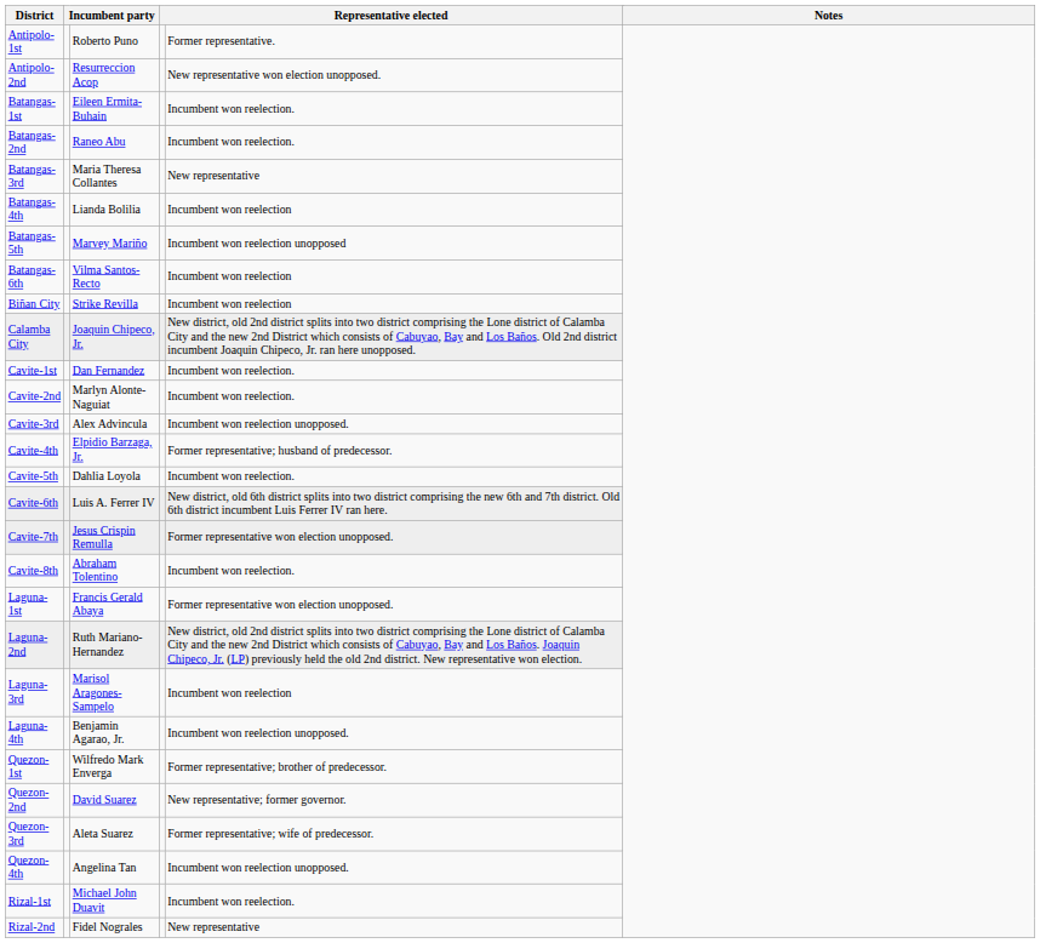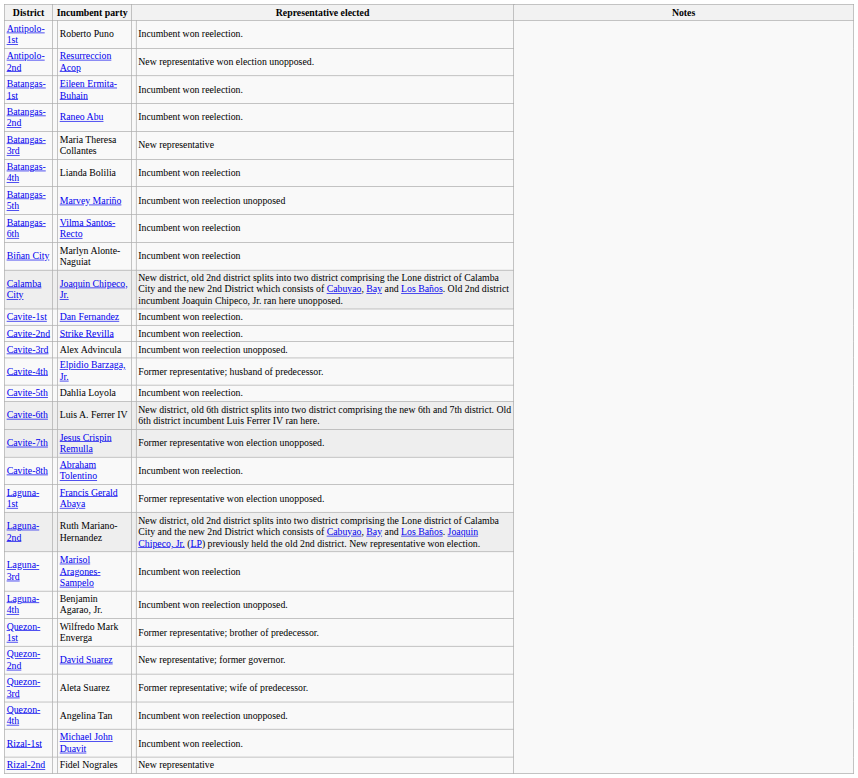 <table class=wikitable style="font-size:90%;">
 <tr>
 <th>District</th>
 <th colspan=2>Incumbent party</th>
 <th colspan=3>Representative elected</th>
 <th width=40%>Notes</th>
 </tr>
 <tr>
 <td><a href='#'>Antipolo-1st</a></td>
 <td></td>
 <td>Roberto Puno</td>
 <td></td>
-<td>Former representative.</td>
+<td>Incumbent won reelection.</td>
 </tr>
 <tr>
 <td><a href='#'>Antipolo-2nd</a></td>
 <td></td>
 <td><a href='#'>Resurreccion Acop</a></td>
 <td></td>
 <td>New representative won election unopposed.</td>
 </tr>
 <tr>
 <td><a href='#'>Batangas-1st</a></td>
 <td></td>
 <td><a href='#'>Eileen Ermita-Buhain</a></td>
 <td></td>
 <td>Incumbent won reelection.</td>
 </tr>
 <tr>
 <td><a href='#'>Batangas-2nd</a></td>
 <td></td>
 <td><a href='#'>Raneo Abu</a></td>
 <td></td>
 <td>Incumbent won reelection.</td>
 </tr>
 <tr>
 <td><a href='#'>Batangas-3rd</a></td>
 <td></td>
 <td>Maria Theresa Collantes</td>
 <td></td>
 <td>New representative</td>
 </tr>
 <tr>
 <td><a href='#'>Batangas-4th</a></td>
 <td></td>
 <td>Lianda Bolilia</td>
 <td></td>
 <td>Incumbent won reelection</td>
 </tr>
 <tr>
 <td><a href='#'>Batangas-5th</a></td>
 <td></td>
 <td><a href='#'>Marvey Mariño</a></td>
 <td></td>
 <td>Incumbent won reelection unopposed</td>
 </tr>
 <tr>
 <td><a href='#'>Batangas-6th</a></td>
 <td></td>
 <td><a href='#'>Vilma Santos-Recto</a></td>
 <td></td>
 <td>Incumbent won reelection</td>
 </tr>
 <tr>
 <td><a href='#'>Biñan City</a></td>
 <td></td>
-<td><a href='#'>Strike Revilla</a></td>
+<td>Marlyn Alonte-Naguiat</td>
 <td></td>
 <td>Incumbent won reelection</td>
 </tr>
 <tr bgcolor=#eee>
 <td><a href='#'>Calamba City</a></td>
 <td></td>
 <td><a href='#'>Joaquin Chipeco, Jr.</a></td>
 <td></td>
 <td>New district, old 2nd district splits into two district comprising the Lone district of Calamba City and the new 2nd District which consists of <a href='#'>Cabuyao</a>,  <a href='#'>Bay</a> and <a href='#'>Los Baños</a>. Old 2nd district incumbent Joaquin Chipeco, Jr. ran here unopposed.</td>
 </tr>
 <tr>
 <td><a href='#'>Cavite-1st</a></td>
 <td></td>
 <td><a href='#'>Dan Fernandez</a></td>
 <td></td>
 <td>Incumbent won reelection.</td>
 </tr>
 <tr>
 <td><a href='#'>Cavite-2nd</a></td>
 <td></td>
-<td>Marlyn Alonte-Naguiat</td>
+<td><a href='#'>Strike Revilla</a></td>
 <td></td>
 <td>Incumbent won reelection.</td>
 </tr>
 <tr>
 <td><a href='#'>Cavite-3rd</a></td>
 <td></td>
 <td>Alex Advincula</td>
 <td></td>
 <td>Incumbent won reelection unopposed.</td>
 </tr>
 <tr>
 <td><a href='#'>Cavite-4th</a></td>
 <td></td>
 <td><a href='#'>Elpidio Barzaga, Jr.</a></td>
 <td></td>
 <td>Former representative; husband of predecessor.</td>
 </tr>
 <tr>
 <td><a href='#'>Cavite-5th</a></td>
 <td></td>
 <td>Dahlia Loyola</td>
 <td></td>
 <td>Incumbent won reelection.</td>
 </tr>
 <tr bgcolor=#eee>
 <td><a href='#'>Cavite-6th</a></td>
 <td></td>
 <td>Luis A. Ferrer IV</td>
 <td></td>
 <td>New district, old 6th district splits into two district comprising the new 6th and 7th district. Old 6th district incumbent Luis Ferrer IV ran here.</td>
 </tr>
 <tr bgcolor=#eee>
 <td><a href='#'>Cavite-7th</a></td>
 <td></td>
 <td><a href='#'>Jesus Crispin Remulla</a></td>
 <td></td>
 <td>Former representative won election unopposed.</td>
 </tr>
 <tr>
 <td><a href='#'>Cavite-8th</a></td>
 <td></td>
 <td><a href='#'>Abraham Tolentino</a></td>
 <td></td>
 <td>Incumbent won reelection.</td>
 </tr>
 <tr>
 <td><a href='#'>Laguna-1st</a></td>
 <td></td>
 <td><a href='#'>Francis Gerald Abaya</a></td>
 <td></td>
 <td>Former representative won election unopposed.</td>
 </tr>
 <tr bgcolor=#eee>
 <td><a href='#'>Laguna-2nd</a></td>
 <td></td>
 <td>Ruth Mariano-Hernandez</td>
 <td></td>
 <td>New district, old 2nd district splits into two district comprising the Lone district of Calamba City and the new 2nd District which consists of <a href='#'>Cabuyao</a>,  <a href='#'>Bay</a> and <a href='#'>Los Baños</a>. <a href='#'>Joaquin Chipeco, Jr.</a> (<a href='#'>LP</a>) previously held the old 2nd district. New representative won election.</td>
 </tr>
 <tr>
 <td><a href='#'>Laguna-3rd</a></td>
 <td></td>
 <td><a href='#'>Marisol Aragones-Sampelo</a></td>
 <td></td>
 <td>Incumbent won reelection</td>
 </tr>
 <tr>
 <td><a href='#'>Laguna-4th</a></td>
 <td></td>
 <td>Benjamin Agarao, Jr.</td>
 <td></td>
 <td>Incumbent won reelection unopposed.</td>
 </tr>
 <tr>
 <td><a href='#'>Quezon-1st</a></td>
 <td></td>
 <td>Wilfredo Mark Enverga</td>
 <td></td>
 <td>Former representative; brother of predecessor.</td>
 </tr>
 <tr>
 <td><a href='#'>Quezon-2nd</a></td>
 <td></td>
 <td><a href='#'>David Suarez</a></td>
 <td></td>
 <td>New representative; former governor.</td>
 </tr>
 <tr>
 <td><a href='#'>Quezon-3rd</a></td>
 <td></td>
 <td>Aleta Suarez</td>
 <td></td>
 <td>Former representative; wife of predecessor.</td>
 </tr>
 <tr>
 <td><a href='#'>Quezon-4th</a></td>
 <td></td>
 <td>Angelina Tan</td>
 <td></td>
 <td>Incumbent won reelection unopposed.</td>
 </tr>
 <tr>
 <td><a href='#'>Rizal-1st</a></td>
 <td></td>
 <td><a href='#'>Michael John Duavit</a></td>
 <td></td>
 <td>Incumbent won reelection.</td>
 </tr>
 <tr>
 <td><a href='#'>Rizal-2nd</a></td>
 <td></td>
 <td>Fidel Nograles</td>
 <td></td>
 <td>New representative</td>
 </tr>
 </table>
